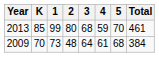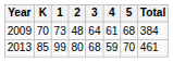 <table class="wikitable">
 <tr>
 <th>Year</th>
 <th>K</th>
 <th>1</th>
 <th>2</th>
 <th>3</th>
 <th>4</th>
 <th>5</th>
 <th>Total</th>
 </tr>
 <tr>
+<td>2009</td>
+<td>70</td>
+<td>73</td>
+<td>48</td>
+<td>64</td>
+<td>61</td>
+<td>68</td>
+<td>384</td>
+</tr>
+<tr>
 <td>2013</td>
 <td>85</td>
 <td>99</td>
 <td>80</td>
 <td>68</td>
 <td>59</td>
 <td>70</td>
 <td>461</td>
 </tr>
-<tr>
-<td>2009</td>
-<td>70</td>
-<td>73</td>
-<td>48</td>
-<td>64</td>
-<td>61</td>
-<td>68</td>
-<td>384</td>
-</tr>
 </table>
